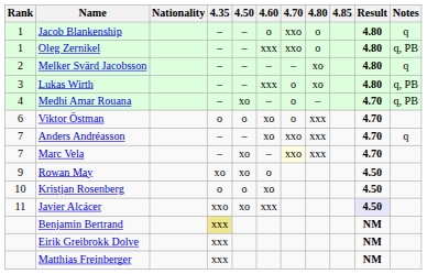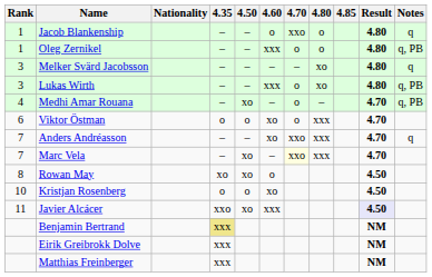 <table class="wikitable sortable" style="text-align:center">
 <tr>
 <th>Rank</th>
 <th>Name</th>
 <th>Nationality</th>
 <th>4.35</th>
 <th>4.50</th>
 <th>4.60</th>
 <th>4.70</th>
 <th>4.80</th>
 <th>4.85</th>
 <th>Result</th>
 <th>Notes</th>
 </tr>
 <tr bgcolor=ddffdd>
 <td>1</td>
 <td align=left><a href='#'>Jacob Blankenship</a></td>
 <td align=left></td>
 <td>–</td>
 <td>–</td>
 <td>o</td>
 <td>xxo</td>
 <td>o</td>
 <td></td>
 <td><strong>4.80</strong></td>
 <td>q</td>
 </tr>
 <tr bgcolor=ddffdd>
 <td>1</td>
 <td align=left><a href='#'>Oleg Zernikel</a></td>
 <td align=left></td>
 <td>–</td>
 <td>–</td>
 <td>xxx</td>
-<td>xxo</td>
+<td>o</td>
 <td>o</td>
 <td></td>
 <td><strong>4.80</strong></td>
 <td>q, PB</td>
 </tr>
 <tr bgcolor=ddffdd>
-<td>2</td>
+<td>3</td>
 <td align=left><a href='#'>Melker Svärd Jacobsson</a></td>
 <td align=left></td>
 <td>–</td>
 <td>–</td>
 <td>–</td>
 <td>–</td>
 <td>xo</td>
 <td></td>
 <td><strong>4.80</strong></td>
 <td>q</td>
 </tr>
 <tr bgcolor=ddffdd>
 <td>3</td>
 <td align=left><a href='#'>Lukas Wirth</a></td>
 <td align=left></td>
 <td>–</td>
 <td>–</td>
 <td>xxx</td>
 <td>o</td>
 <td>xo</td>
 <td></td>
 <td><strong>4.80</strong></td>
 <td>q, PB</td>
 </tr>
 <tr bgcolor=ddffdd>
 <td>4</td>
 <td align=left><a href='#'>Medhi Amar Rouana</a></td>
 <td align=left></td>
 <td>–</td>
 <td>xo</td>
 <td>–</td>
 <td>o</td>
 <td>–</td>
 <td></td>
 <td><strong>4.70</strong></td>
 <td>q, PB</td>
 </tr>
 <tr>
 <td>6</td>
 <td align=left><a href='#'>Viktor Östman</a></td>
 <td align=left></td>
 <td>o</td>
 <td>o</td>
 <td>xo</td>
 <td>o</td>
 <td>xxx</td>
 <td></td>
 <td><strong>4.70</strong></td>
 <td></td>
 </tr>
 <tr>
 <td>7</td>
 <td align=left><a href='#'>Anders Andréasson</a></td>
 <td align=left></td>
 <td>–</td>
 <td>–</td>
 <td>xo</td>
 <td>xxo</td>
 <td>xxx</td>
 <td></td>
 <td><strong>4.70</strong></td>
 <td>q</td>
 </tr>
 <tr>
 <td>7</td>
 <td align=left><a href='#'>Marc Vela</a></td>
 <td align=left></td>
 <td>–</td>
 <td>xo</td>
 <td>–</td>
 <td style="background: lightyellow;">xxo</td>
 <td>xxx</td>
 <td></td>
 <td><strong>4.70</strong></td>
 <td></td>
 </tr>
 <tr>
-<td>9</td>
+<td>8</td>
 <td align=left><a href='#'>Rowan May</a></td>
 <td align=left></td>
 <td>xo</td>
 <td>xo</td>
 <td>o</td>
 <td></td>
 <td></td>
 <td></td>
 <td><strong>4.50</strong></td>
 <td></td>
 </tr>
 <tr>
 <td>10</td>
 <td align=left><a href='#'>Kristjan Rosenberg</a></td>
 <td align=left></td>
 <td>o</td>
 <td>o</td>
 <td>xo</td>
 <td></td>
 <td></td>
 <td></td>
 <td><strong>4.50</strong></td>
 <td></td>
 </tr>
 <tr>
 <td>11</td>
 <td align=left><a href='#'>Javier Alcácer</a></td>
 <td align=left></td>
 <td>xxo</td>
 <td>xo</td>
 <td>xxx</td>
 <td></td>
 <td></td>
 <td></td>
 <td style="background: lavender;"><strong>4.50</strong></td>
 <td></td>
 </tr>
 <tr>
 <td></td>
 <td align=left><a href='#'>Benjamin Bertrand</a></td>
 <td align=left></td>
 <td style="background: khaki;">xxx</td>
 <td></td>
 <td></td>
 <td></td>
 <td></td>
 <td></td>
 <td><strong>NM</strong></td>
 <td></td>
 </tr>
 <tr>
 <td></td>
 <td align=left><a href='#'>Eirik Greibrokk Dolve</a></td>
 <td align=left></td>
 <td>xxx</td>
 <td></td>
 <td></td>
 <td></td>
 <td></td>
 <td></td>
 <td><strong>NM</strong></td>
 <td></td>
 </tr>
 <tr>
 <td></td>
 <td align=left><a href='#'>Matthias Freinberger</a></td>
 <td align=left></td>
 <td>xxx</td>
 <td></td>
 <td></td>
 <td></td>
 <td></td>
 <td></td>
 <td><strong>NM</strong></td>
 <td></td>
 </tr>
 </table>
